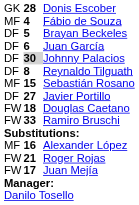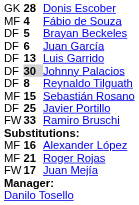 <table style = "font-size: 90%" cellspacing = "0" cellpadding = "0">
 <tr>
 <td colspan = 4></td>
 </tr>
 <tr>
 <th style="width:25px;"></th>
 <th style="width:25px;"></th>
 </tr>
 <tr>
 <td>GK</td>
 <td><strong>28</strong></td>
 <td> <a href='#'>Donis Escober</a></td>
 </tr>
 <tr>
 <td>MF</td>
 <td><strong>4</strong></td>
 <td> <a href='#'>Fábio de Souza</a></td>
 </tr>
 <tr>
 <td>DF</td>
 <td><strong>5</strong></td>
 <td> <a href='#'>Brayan Beckeles</a></td>
 </tr>
 <tr>
 <td>DF</td>
 <td><strong>6</strong></td>
 <td> <a href='#'>Juan García</a></td>
 </tr>
 <tr>
 <td>DF</td>
+<td><strong>13</strong></td>
+<td> <a href='#'>Luis Garrido</a></td>
+<td></td>
+<td></td>
+</tr>
+<tr>
+<td>DF</td>
 <td style="background: lightgrey;"><strong>30</strong></td>
 <td> <a href='#'>Johnny Palacios</a></td>
 </tr>
 <tr>
 <td>DF</td>
 <td><strong>8</strong></td>
 <td> <a href='#'>Reynaldo Tilguath</a></td>
 <td></td>
 <td></td>
 </tr>
 <tr>
 <td>MF</td>
 <td><strong>15</strong></td>
 <td> <a href='#'>Sebastián Rosano</a></td>
 <td></td>
 <td></td>
 </tr>
 <tr>
 <td>DF</td>
-<td><strong>27</strong></td>
+<td><strong>25</strong></td>
 <td> <a href='#'>Javier Portillo</a></td>
-</tr>
-<tr>
-<td>FW</td>
-<td><strong>18</strong></td>
-<td> <a href='#'>Douglas Caetano</a></td>
-<td></td>
-<td></td>
 </tr>
 <tr>
 <td>FW</td>
 <td><strong>33</strong></td>
 <td> <a href='#'>Ramiro Bruschi</a></td>
 </tr>
 <tr>
 <td colspan = 3><strong>Substitutions:</strong></td>
 </tr>
 <tr>
 <td>MF</td>
 <td><strong>16</strong></td>
 <td> <a href='#'>Alexander López</a></td>
 <td></td>
 <td></td>
 </tr>
 <tr>
-<td>FW</td>
+<td>MF</td>
 <td><strong>21</strong></td>
 <td> <a href='#'>Roger Rojas</a></td>
 <td></td>
 <td></td>
 </tr>
 <tr>
 <td>FW</td>
 <td><strong>17</strong></td>
 <td> <a href='#'>Juan Mejía</a></td>
 <td></td>
 <td></td>
 </tr>
 <tr>
 <td colspan = 3><strong>Manager:</strong></td>
 </tr>
 <tr>
 <td colspan = 3> <a href='#'>Danilo Tosello</a></td>
 </tr>
 </table>
